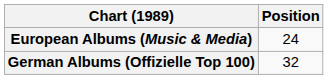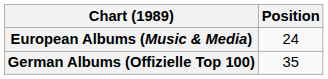 <table class="wikitable plainrowheaders" style="text-align:center">
 <tr>
 <th scope="col">Chart (1989)</th>
 <th scope="col">Position</th>
 </tr>
 <tr>
 <th scope="row">European Albums (<em>Music & Media</em>)</th>
 <td>24</td>
 </tr>
 <tr>
 <th scope="row">German Albums (Offizielle Top 100)</th>
-<td>32</td>
+<td>35</td>
 </tr>
 </table>
